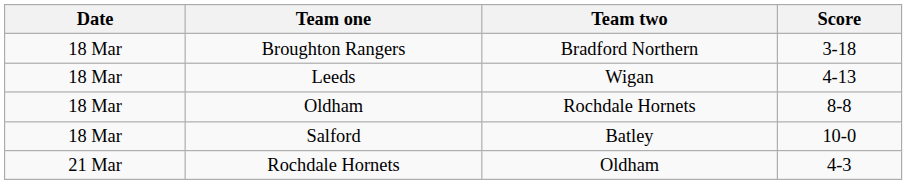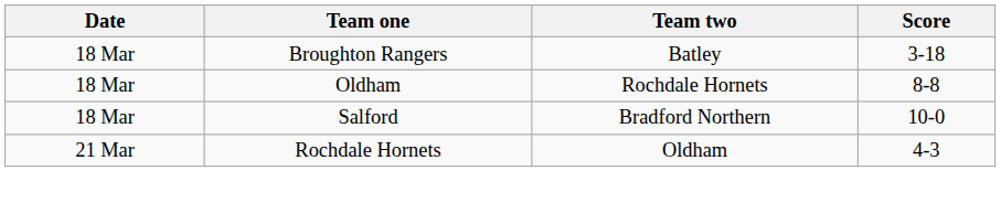 <table class="wikitable" style="text-align: center">
 <tr>
 <th width=150>Date</th>
 <th width=250>Team one</th>
 <th width=250>Team two</th>
 <th width=100>Score</th>
 </tr>
 <tr>
 <td>18 Mar</td>
 <td>Broughton Rangers</td>
-<td>Bradford Northern</td>
+<td>Batley</td>
 <td>3-18</td>
-</tr>
-<tr>
-<td>18 Mar</td>
-<td>Leeds</td>
-<td>Wigan</td>
-<td>4-13</td>
 </tr>
 <tr>
 <td>18 Mar</td>
 <td>Oldham</td>
 <td>Rochdale Hornets</td>
 <td>8-8</td>
 </tr>
 <tr>
 <td>18 Mar</td>
 <td>Salford</td>
-<td>Batley</td>
+<td>Bradford Northern</td>
 <td>10-0</td>
 </tr>
 <tr>
 <td>21 Mar</td>
 <td>Rochdale Hornets</td>
 <td>Oldham</td>
 <td>4-3</td>
 </tr>
 </table>
